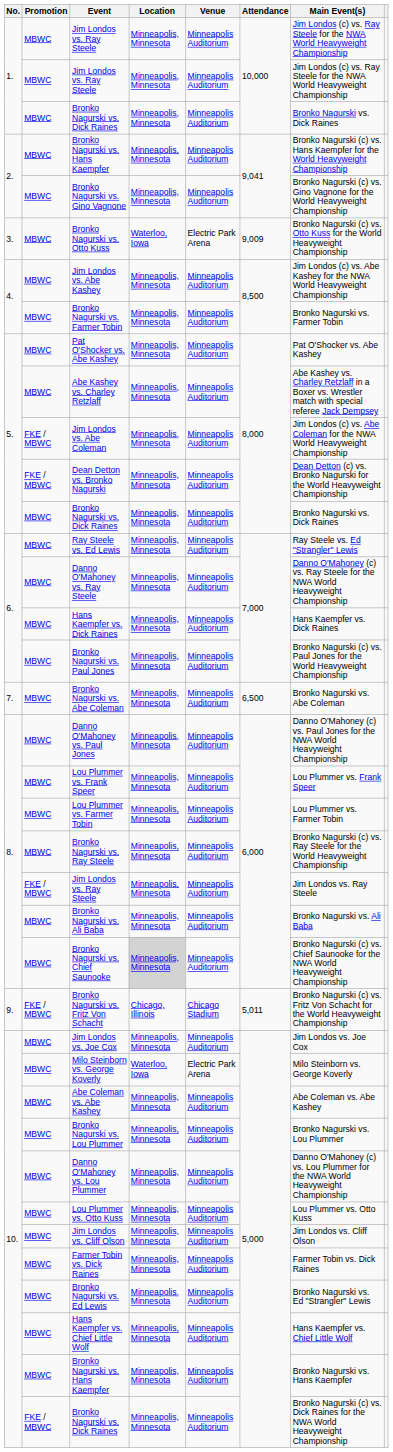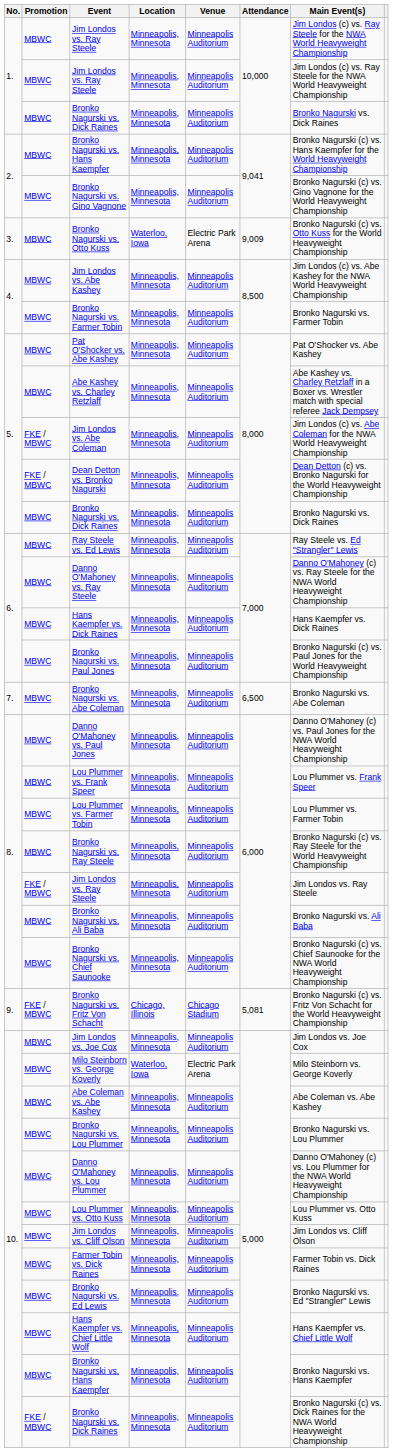 <table class="wikitable sortable" style="font-size:85%;">
 <tr>
 <th>No.</th>
 <th>Promotion</th>
 <th>Event</th>
 <th>Location</th>
 <th>Venue</th>
 <th>Attendance</th>
 <th class=unsortable>Main Event(s)</th>
 <th class=unsortable></th>
 </tr>
 <tr>
 <td rowspan=3>1.</td>
 <td><a href='#'>MBWC</a></td>
 <td><a href='#'>Jim Londos vs. Ray Steele</a> <br> </td>
 <td><a href='#'>Minneapolis, Minnesota</a></td>
 <td><a href='#'>Minneapolis Auditorium</a></td>
 <td rowspan=3>10,000</td>
 <td><a href='#'>Jim Londos</a> (c) vs. <a href='#'>Ray Steele</a> for the <a href='#'>NWA World Heavyweight Championship</a></td>
 <td></td>
 </tr>
 <tr>
 <td><a href='#'>MBWC</a></td>
 <td><a href='#'>Jim Londos vs. Ray Steele</a> <br> </td>
 <td><a href='#'>Minneapolis, Minnesota</a></td>
 <td><a href='#'>Minneapolis Auditorium</a></td>
 <td>Jim Londos (c) vs. Ray Steele for the NWA World Heavyweight Championship</td>
 <td></td>
 </tr>
 <tr>
 <td><a href='#'>MBWC</a></td>
 <td><a href='#'>Bronko Nagurski vs. Dick Raines</a> <br> </td>
 <td><a href='#'>Minneapolis, Minnesota</a></td>
 <td><a href='#'>Minneapolis Auditorium</a></td>
 <td><a href='#'>Bronko Nagurski</a> vs. Dick Raines</td>
 <td></td>
 </tr>
 <tr>
 <td rowspan=2>2.</td>
 <td><a href='#'>MBWC</a></td>
 <td><a href='#'>Bronko Nagurski vs. Hans Kaempfer</a> <br> </td>
 <td><a href='#'>Minneapolis, Minnesota</a></td>
 <td><a href='#'>Minneapolis Auditorium</a></td>
 <td rowspan=2>9,041</td>
 <td>Bronko Nagurski (c) vs. Hans Kaempfer for the <a href='#'>World Heavyweight Championship</a></td>
 <td></td>
 </tr>
 <tr>
 <td><a href='#'>MBWC</a></td>
 <td><a href='#'>Bronko Nagurski vs. Gino Vagnone</a> <br> </td>
 <td><a href='#'>Minneapolis, Minnesota</a></td>
 <td><a href='#'>Minneapolis Auditorium</a></td>
 <td>Bronko Nagurski (c) vs. Gino Vagnone for the World Heavyweight Championship</td>
 <td></td>
 </tr>
 <tr>
 <td>3.</td>
 <td><a href='#'>MBWC</a></td>
 <td><a href='#'>Bronko Nagurski vs. Otto Kuss</a> <br> </td>
 <td><a href='#'>Waterloo, Iowa</a></td>
 <td>Electric Park Arena</td>
 <td>9,009</td>
 <td>Bronko Nagurski (c) vs. <a href='#'>Otto Kuss</a> for the World Heavyweight Championship</td>
 <td></td>
 </tr>
 <tr>
 <td rowspan=2>4.</td>
 <td><a href='#'>MBWC</a></td>
 <td><a href='#'>Jim Londos vs. Abe Kashey</a> <br> </td>
 <td><a href='#'>Minneapolis, Minnesota</a></td>
 <td><a href='#'>Minneapolis Auditorium</a></td>
 <td rowspan=2>8,500</td>
 <td>Jim Londos (c) vs. Abe Kashey for the NWA World Heavyweight Championship</td>
 <td></td>
 </tr>
 <tr>
 <td><a href='#'>MBWC</a></td>
 <td><a href='#'>Bronko Nagurski vs. Farmer Tobin</a> <br> </td>
 <td><a href='#'>Minneapolis, Minnesota</a></td>
 <td><a href='#'>Minneapolis Auditorium</a></td>
 <td>Bronko Nagurski vs. Farmer Tobin</td>
 <td></td>
 </tr>
 <tr>
 <td rowspan=5>5.</td>
 <td><a href='#'>MBWC</a></td>
 <td><a href='#'>Pat O'Shocker vs. Abe Kashey</a> <br> </td>
 <td><a href='#'>Minneapolis, Minnesota</a></td>
 <td><a href='#'>Minneapolis Auditorium</a></td>
 <td rowspan=5>8,000</td>
 <td>Pat O'Shocker vs. Abe Kashey</td>
 <td></td>
 </tr>
 <tr>
 <td><a href='#'>MBWC</a></td>
 <td><a href='#'>Abe Kashey vs. Charley Retzlaff</a> <br> </td>
 <td><a href='#'>Minneapolis, Minnesota</a></td>
 <td><a href='#'>Minneapolis Auditorium</a></td>
 <td>Abe Kashey vs. <a href='#'>Charley Retzlaff</a> in a Boxer vs. Wrestler match with special referee <a href='#'>Jack Dempsey</a></td>
 <td></td>
 </tr>
 <tr>
 <td><a href='#'>FKE</a> / <a href='#'>MBWC</a></td>
 <td><a href='#'>Jim Londos vs. Abe Coleman</a> <br> </td>
 <td><a href='#'>Minneapolis, Minnesota</a></td>
 <td><a href='#'>Minneapolis Auditorium</a></td>
 <td>Jim Londos (c) vs. <a href='#'>Abe Coleman</a> for the NWA World Heavyweight Championship</td>
 <td></td>
 </tr>
 <tr>
 <td><a href='#'>FKE</a> / <a href='#'>MBWC</a></td>
 <td><a href='#'>Dean Detton vs. Bronko Nagurski</a> <br> </td>
 <td><a href='#'>Minneapolis, Minnesota</a></td>
 <td><a href='#'>Minneapolis Auditorium</a></td>
 <td><a href='#'>Dean Detton</a> (c) vs. Bronko Nagurski for the World Heavyweight Championship</td>
 <td></td>
 </tr>
 <tr>
 <td><a href='#'>MBWC</a></td>
 <td><a href='#'>Bronko Nagurski vs. Dick Raines</a> <br> </td>
 <td><a href='#'>Minneapolis, Minnesota</a></td>
 <td><a href='#'>Minneapolis Auditorium</a></td>
 <td>Bronko Nagurski vs. Dick Raines</td>
 <td></td>
 </tr>
 <tr>
 <td rowspan=4>6.</td>
 <td><a href='#'>MBWC</a></td>
 <td><a href='#'>Ray Steele vs. Ed Lewis</a> <br> </td>
 <td><a href='#'>Minneapolis, Minnesota</a></td>
 <td><a href='#'>Minneapolis Auditorium</a></td>
 <td rowspan=4>7,000</td>
 <td>Ray Steele vs. <a href='#'>Ed "Strangler" Lewis</a></td>
 <td></td>
 </tr>
 <tr>
 <td><a href='#'>MBWC</a></td>
 <td><a href='#'>Danno O'Mahoney vs. Ray Steele</a> <br> </td>
 <td><a href='#'>Minneapolis, Minnesota</a></td>
 <td><a href='#'>Minneapolis Auditorium</a></td>
 <td><a href='#'>Danno O'Mahoney</a> (c) vs. Ray Steele for the NWA World Heavyweight Championship</td>
 <td></td>
 </tr>
 <tr>
 <td><a href='#'>MBWC</a></td>
 <td><a href='#'>Hans Kaempfer vs. Dick Raines</a> <br> </td>
 <td><a href='#'>Minneapolis, Minnesota</a></td>
 <td><a href='#'>Minneapolis Auditorium</a></td>
 <td>Hans Kaempfer vs. Dick Raines</td>
 <td></td>
 </tr>
 <tr>
 <td><a href='#'>MBWC</a></td>
 <td><a href='#'>Bronko Nagurski vs. Paul Jones</a> <br> </td>
 <td><a href='#'>Minneapolis, Minnesota</a></td>
 <td><a href='#'>Minneapolis Auditorium</a></td>
 <td>Bronko Nagurski (c) vs. Paul Jones for the World Heavyweight Championship</td>
 <td></td>
 </tr>
 <tr>
 <td>7.</td>
 <td><a href='#'>MBWC</a></td>
 <td><a href='#'>Bronko Nagurski vs. Abe Coleman</a> <br> </td>
 <td><a href='#'>Minneapolis, Minnesota</a></td>
 <td><a href='#'>Minneapolis Auditorium</a></td>
 <td>6,500</td>
 <td>Bronko Nagurski vs. Abe Coleman</td>
 <td></td>
 </tr>
 <tr>
 <td rowspan=7>8.</td>
 <td><a href='#'>MBWC</a></td>
 <td><a href='#'>Danno O'Mahoney vs. Paul Jones</a> <br> </td>
 <td><a href='#'>Minneapolis, Minnesota</a></td>
 <td><a href='#'>Minneapolis Auditorium</a></td>
 <td rowspan=7>6,000</td>
 <td>Danno O'Mahoney (c) vs. Paul Jones for the NWA World Heavyweight Championship</td>
 <td></td>
 </tr>
 <tr>
 <td><a href='#'>MBWC</a></td>
 <td><a href='#'>Lou Plummer vs. Frank Speer</a> <br> </td>
 <td><a href='#'>Minneapolis, Minnesota</a></td>
 <td><a href='#'>Minneapolis Auditorium</a></td>
 <td>Lou Plummer vs. <a href='#'>Frank Speer</a></td>
 <td></td>
 </tr>
 <tr>
 <td><a href='#'>MBWC</a></td>
 <td><a href='#'>Lou Plummer vs. Farmer Tobin</a> <br> </td>
 <td><a href='#'>Minneapolis, Minnesota</a></td>
 <td><a href='#'>Minneapolis Auditorium</a></td>
 <td>Lou Plummer vs. Farmer Tobin</td>
 <td></td>
 </tr>
 <tr>
 <td><a href='#'>MBWC</a></td>
 <td><a href='#'>Bronko Nagurski vs. Ray Steele</a> <br> </td>
 <td><a href='#'>Minneapolis, Minnesota</a></td>
 <td><a href='#'>Minneapolis Auditorium</a></td>
 <td>Bronko Nagurski (c) vs. Ray Steele for the World Heavyweight Championship</td>
 <td></td>
 </tr>
 <tr>
 <td><a href='#'>FKE</a> / <a href='#'>MBWC</a></td>
 <td><a href='#'>Jim Londos vs. Ray Steele</a> <br> </td>
 <td><a href='#'>Minneapolis, Minnesota</a></td>
 <td><a href='#'>Minneapolis Auditorium</a></td>
 <td>Jim Londos vs. Ray Steele</td>
 <td></td>
 </tr>
 <tr>
 <td><a href='#'>MBWC</a></td>
 <td><a href='#'>Bronko Nagurski vs. Ali Baba</a> <br> </td>
 <td><a href='#'>Minneapolis, Minnesota</a></td>
 <td><a href='#'>Minneapolis Auditorium</a></td>
 <td>Bronko Nagurski vs. <a href='#'>Ali Baba</a></td>
 <td></td>
 </tr>
 <tr>
 <td><a href='#'>MBWC</a></td>
 <td><a href='#'>Bronko Nagurski vs. Chief Saunooke</a> <br> </td>
-<td style="background: lightgrey;"><a href='#'>Minneapolis, Minnesota</a></td>
+<td><a href='#'>Minneapolis, Minnesota</a></td>
 <td><a href='#'>Minneapolis Auditorium</a></td>
 <td>Bronko Nagurski (c) vs. Chief Saunooke for the NWA World Heavyweight Championship</td>
 <td></td>
 </tr>
 <tr>
 <td>9.</td>
 <td><a href='#'>FKE</a> / <a href='#'>MBWC</a></td>
 <td><a href='#'>Bronko Nagurski vs. Fritz Von Schacht</a> <br> </td>
 <td><a href='#'>Chicago, Illinois</a></td>
 <td><a href='#'>Chicago Stadium</a></td>
-<td>5,011</td>
+<td>5,081</td>
 <td>Bronko Nagurski (c) vs. Fritz Von Schacht for the World Heavyweight Championship</td>
 <td></td>
 </tr>
 <tr>
 <td rowspan=12>10.</td>
 <td><a href='#'>MBWC</a></td>
 <td><a href='#'>Jim Londos vs. Joe Cox</a> <br> </td>
 <td><a href='#'>Minneapolis, Minnesota</a></td>
 <td><a href='#'>Minneapolis Auditorium</a></td>
 <td rowspan=12>5,000</td>
 <td>Jim Londos vs. Joe Cox</td>
 <td></td>
 </tr>
 <tr>
 <td><a href='#'>MBWC</a></td>
 <td><a href='#'>Milo Steinborn vs. George Koverly</a> <br> </td>
 <td><a href='#'>Waterloo, Iowa</a></td>
 <td>Electric Park Arena</td>
 <td>Milo Steinborn vs. George Koverly</td>
 <td></td>
 </tr>
 <tr>
 <td><a href='#'>MBWC</a></td>
 <td><a href='#'>Abe Coleman vs. Abe Kashey</a> <br> </td>
 <td><a href='#'>Minneapolis, Minnesota</a></td>
 <td><a href='#'>Minneapolis Auditorium</a></td>
 <td>Abe Coleman vs. Abe Kashey</td>
 <td></td>
 </tr>
 <tr>
 <td><a href='#'>MBWC</a></td>
 <td><a href='#'>Bronko Nagurski vs. Lou Plummer</a> <br> </td>
 <td><a href='#'>Minneapolis, Minnesota</a></td>
 <td><a href='#'>Minneapolis Auditorium</a></td>
 <td>Bronko Nagurski vs. Lou Plummer</td>
 <td></td>
 </tr>
 <tr>
 <td><a href='#'>MBWC</a></td>
 <td><a href='#'>Danno O'Mahoney vs. Lou Plummer</a> <br> </td>
 <td><a href='#'>Minneapolis, Minnesota</a></td>
 <td><a href='#'>Minneapolis Auditorium</a></td>
 <td>Danno O'Mahoney (c) vs. Lou Plummer for the NWA World Heavyweight Championship</td>
 <td></td>
 </tr>
 <tr>
 <td><a href='#'>MBWC</a></td>
 <td><a href='#'>Lou Plummer vs. Otto Kuss</a> <br> </td>
 <td><a href='#'>Minneapolis, Minnesota</a></td>
 <td><a href='#'>Minneapolis Auditorium</a></td>
 <td>Lou Plummer vs. Otto Kuss</td>
 <td></td>
 </tr>
 <tr>
 <td><a href='#'>MBWC</a></td>
 <td><a href='#'>Jim Londos vs. Cliff Olson</a> <br> </td>
 <td><a href='#'>Minneapolis, Minnesota</a></td>
 <td><a href='#'>Minneapolis Auditorium</a></td>
 <td>Jim Londos vs. Cliff Olson</td>
 <td></td>
 </tr>
 <tr>
 <td><a href='#'>MBWC</a></td>
 <td><a href='#'>Farmer Tobin vs. Dick Raines</a> <br> </td>
 <td><a href='#'>Minneapolis, Minnesota</a></td>
 <td><a href='#'>Minneapolis Auditorium</a></td>
 <td>Farmer Tobin vs. Dick Raines</td>
 <td></td>
 </tr>
 <tr>
 <td><a href='#'>MBWC</a></td>
 <td><a href='#'>Bronko Nagurski vs. Ed Lewis</a> <br> </td>
 <td><a href='#'>Minneapolis, Minnesota</a></td>
 <td><a href='#'>Minneapolis Auditorium</a></td>
 <td>Bronko Nagurski vs. Ed "Strangler" Lewis</td>
 <td></td>
 </tr>
 <tr>
 <td><a href='#'>MBWC</a></td>
 <td><a href='#'>Hans Kaempfer vs. Chief Little Wolf</a> <br> </td>
 <td><a href='#'>Minneapolis, Minnesota</a></td>
 <td><a href='#'>Minneapolis Auditorium</a></td>
 <td>Hans Kaempfer vs. <a href='#'>Chief Little Wolf</a></td>
 <td></td>
 </tr>
 <tr>
 <td><a href='#'>MBWC</a></td>
 <td><a href='#'>Bronko Nagurski vs. Hans Kaempfer</a> <br> </td>
 <td><a href='#'>Minneapolis, Minnesota</a></td>
 <td><a href='#'>Minneapolis Auditorium</a></td>
 <td>Bronko Nagurski vs. Hans Kaempfer</td>
 <td></td>
 </tr>
 <tr>
 <td><a href='#'>FKE</a> / <a href='#'>MBWC</a></td>
 <td><a href='#'>Bronko Nagurski vs. Dick Raines</a> <br> </td>
 <td><a href='#'>Minneapolis, Minnesota</a></td>
 <td><a href='#'>Minneapolis Auditorium</a></td>
 <td>Bronko Nagurski (c) vs. Dick Raines for the NWA World Heavyweight Championship</td>
 <td></td>
 </tr>
 </table>
